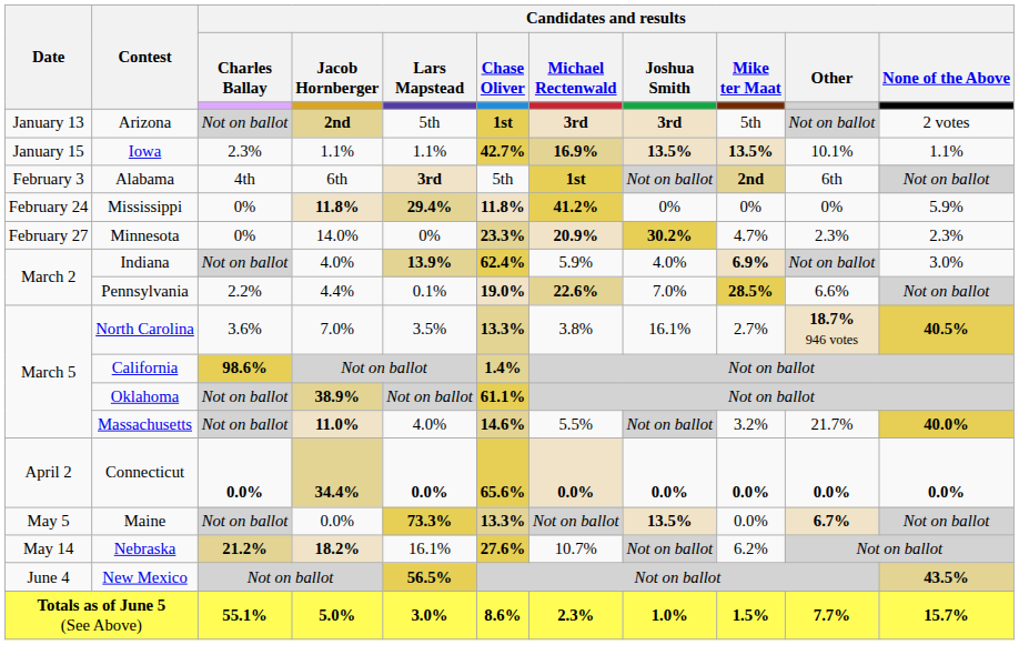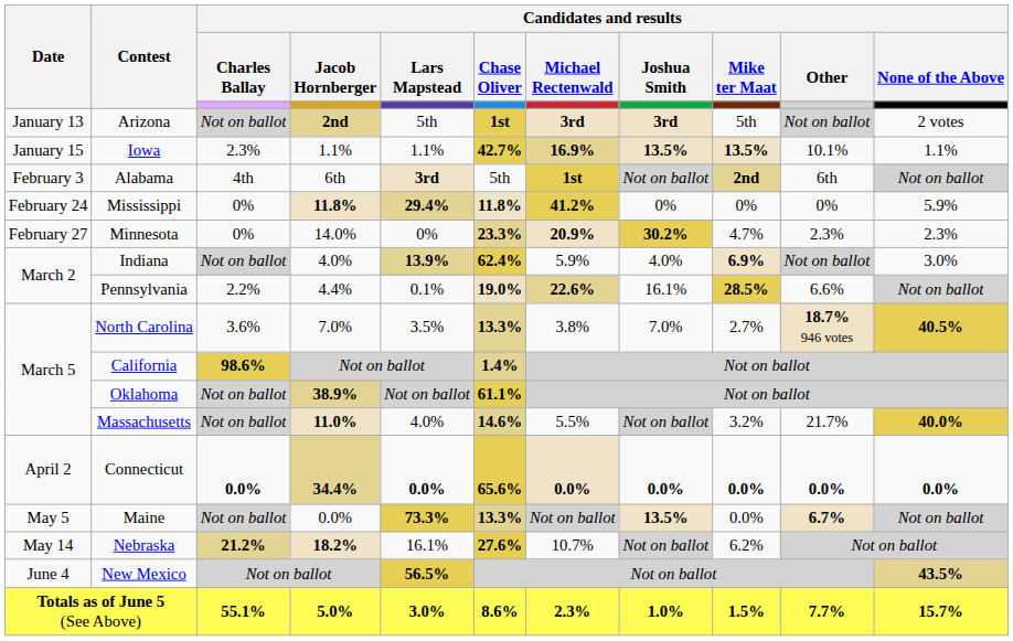 <table class="wikitable " style="text-align:center;font-size:100%;line-height:20px">
 <tr>
 <th rowspan=3>Date</th>
 <th rowspan=3>Contest</th>
 <th colspan=9>Candidates and results</th>
 </tr>
 <tr>
 <th><br>Charles<br>Ballay</th>
 <th><br>Jacob<br>Hornberger</th>
 <th><br>Lars<br>Mapstead</th>
 <th><br><a href='#'>Chase<br>Oliver</a></th>
 <th><br><a href='#'>Michael<br>Rectenwald</a></th>
 <th><br>Joshua<br>Smith</th>
 <th><br><a href='#'>Mike<br>ter Maat</a></th>
 <th><br>Other</th>
 <th><br><a href='#'>None of the Above</a></th>
 </tr>
 <tr>
 <th style="background:#DDA9FF;"></th>
 <th style="background:#DAA520;"></th>
 <th style="background:#533BA4;"></th>
 <th style="background:#218DDA;"></th>
 <th style="background:#C72532;"></th>
 <th style="background:#10A742;"></th>
 <th style="background:#6F2900;"></th>
 <th style="background:lightgrey;"></th>
 <th style="background:#000000;"></th>
 </tr>
 <tr>
 <td>January 13</td>
 <td>Arizona</td>
 <td style="background:lightgrey;"><em>Not on ballot</em></td>
 <td style="background:#E3D493;"><strong>2nd</strong></td>
 <td>5th</td>
 <td style="background:#E6CF54;"><strong>1st</strong></td>
 <td style="background:#F0E3C7;"><strong>3rd</strong></td>
 <td style="background:#F0E3C7;"><strong>3rd</strong></td>
 <td>5th</td>
 <td style="background:lightgrey;"><em>Not on ballot</em></td>
 <td style="background:#lightgrey;">2 votes</td>
 </tr>
 <tr>
 <td>January 15</td>
 <td><a href='#'>Iowa</a></td>
 <td>2.3%<br></td>
 <td>1.1%<br></td>
 <td>1.1%<br></td>
 <td style="background:#E6CF54;"><strong>42.7%</strong><br></td>
 <td style="background:#E3D493;"><strong>16.9%</strong><br></td>
 <td style="background:#F0E3C7;"><strong>13.5%</strong><br></td>
 <td style="background:#F0E3C7;"><strong>13.5%</strong><br></td>
 <td>10.1%<br></td>
 <td style="background:#lightgrey;">1.1%<br></td>
 </tr>
 <tr>
 <td>February 3</td>
 <td>Alabama</td>
 <td>4th</td>
 <td>6th</td>
 <td style="background:#F0E3C7;"><strong>3rd</strong></td>
 <td>5th</td>
 <td style="background:#E6CF54;"><strong>1st</strong></td>
 <td style="background:lightgrey;"><em>Not on ballot</em></td>
 <td style="background:#E3D493;"><strong>2nd</strong></td>
 <td>6th</td>
 <td style="background:lightgrey;"><em>Not on ballot</em></td>
 </tr>
 <tr>
 <td>February 24</td>
 <td>Mississippi</td>
 <td>0%<br></td>
 <td style="background:#F0E3C7;"><strong>11.8%</strong><br></td>
 <td style="background:#E3D493;"><strong>29.4%</strong><br></td>
 <td style="background:#F0E3C7;"><strong>11.8%</strong><br></td>
 <td style="background:#E6CF54;"><strong>41.2%</strong><br></td>
 <td>0%<br></td>
 <td>0%<br></td>
 <td>0%<br></td>
 <td>5.9%<br></td>
 </tr>
 <tr>
 <td>February 27</td>
 <td>Minnesota</td>
 <td>0%<br></td>
 <td>14.0%<br></td>
 <td>0%<br></td>
 <td style="background:#E3D493;"><strong>23.3%</strong><br></td>
 <td style="background:#F0E3C7;"><strong>20.9%</strong><br></td>
 <td style="background:#E6CF54;"><strong>30.2%</strong><br></td>
 <td>4.7%<br></td>
 <td>2.3%<br></td>
 <td>2.3%<br></td>
 </tr>
 <tr>
 <td rowspan=2>March 2</td>
 <td>Indiana</td>
 <td style="background:lightgrey;"><em>Not on ballot</em></td>
 <td>4.0%<br></td>
 <td style="background:#E3D493;"><strong>13.9%</strong><br></td>
 <td style="background:#E6CF54;"><strong>62.4%</strong><br></td>
 <td>5.9%<br></td>
 <td>4.0%<br></td>
 <td style="background:#F0E3C7;"><strong>6.9%</strong><br></td>
 <td style="background:lightgrey;"><em>Not on ballot</em></td>
 <td>3.0%<br></td>
 </tr>
 <tr>
 <td>Pennsylvania</td>
 <td>2.2%<br></td>
 <td>4.4%<br></td>
 <td>0.1%<br></td>
 <td style="background:#F0E3C7;"><strong>19.0%</strong><br></td>
 <td style="background:#E3D493;"><strong>22.6%</strong><br></td>
-<td>7.0%<br></td>
+<td>16.1%<br></td>
 <td style="background:#E6CF54;"><strong>28.5%</strong><br></td>
 <td>6.6%<br></td>
 <td style="background:lightgrey;"><em>Not on ballot</em></td>
 </tr>
 <tr>
 <td rowspan=4>March 5</td>
 <td><a href='#'>North Carolina</a></td>
 <td>3.6%<br></td>
 <td>7.0%<br></td>
 <td>3.5%<br></td>
 <td style="background:#E3D493;"><strong>13.3%</strong><br></td>
 <td>3.8%<br></td>
-<td>16.1%<br></td>
+<td>7.0%<br></td>
 <td>2.7%<br></td>
 <td style="background:#F0E3C7;"><strong>18.7%</strong><br><small>946 votes</small></td>
 <td style="background:#E6CF54;"><strong>40.5%</strong><br></td>
 </tr>
 <tr>
 <td><a href='#'>California</a></td>
 <td style="background:#E6CF54;"><strong>98.6%</strong><br></td>
 <td colspan=2 style="background:lightgrey;"><em>Not on ballot</em></td>
 <td style="background:#E3D493;"><strong>1.4%</strong><br></td>
 <td colspan=5 style="background:lightgrey;"><em>Not on ballot</em></td>
 </tr>
 <tr>
 <td><a href='#'>Oklahoma</a></td>
 <td style="background:lightgrey;"><em>Not on ballot</em></td>
 <td style="background:#E3D493;"><strong>38.9%</strong><br></td>
 <td colspan=1 style="background:lightgrey;"><em>Not on ballot</em></td>
 <td style="background:#E6CF54;"><strong>61.1%</strong><br></td>
 <td colspan=5 style="background:lightgrey;"><em>Not on ballot</em></td>
 </tr>
 <tr>
 <td><a href='#'>Massachusetts</a></td>
 <td style="background:lightgrey;"><em>Not on ballot</em></td>
 <td style="background:#F0E3C7;"><strong>11.0%</strong><br></td>
 <td>4.0%<br></td>
 <td style="background:#E3D493;"><strong>14.6%</strong><br></td>
 <td>5.5%<br></td>
 <td style="background:lightgrey;"><em>Not on ballot</em></td>
 <td>3.2%<br></td>
 <td>21.7%<br></td>
 <td style="background:#E6CF54;"><strong>40.0%</strong><br></td>
 </tr>
 <tr>
 <td>April 2</td>
 <td>Connecticut</td>
 <td><br><br><strong>0.0%</strong><br></td>
 <td style="background:#E3D493;"><br><br><strong>34.4%</strong><br></td>
 <td><br><br><strong>0.0%</strong><br></td>
 <td style="background:#E6CF54;"><br><br><strong>65.6%</strong><br></td>
 <td style="background:#F0E3C7;"><br><br><strong>0.0%</strong><br></td>
 <td><br><br><strong>0.0%</strong><br></td>
 <td><br><br><strong>0.0%</strong><br></td>
 <td><br><br><strong>0.0%</strong><br></td>
 <td><br><br><strong>0.0%</strong><br></td>
 </tr>
 <tr>
 <td>May 5</td>
 <td>Maine</td>
 <td style="background:lightgrey;"><em>Not on ballot</em></td>
 <td>0.0%<br></td>
 <td style="background:#E6CF54;"><strong>73.3%</strong><br></td>
 <td style="background:#E3D493;"><strong>13.3%</strong><br></td>
 <td style="background:lightgrey;"><em>Not on ballot</em></td>
 <td style="background:#F0E3C7;"><strong>13.5%</strong><br></td>
 <td>0.0%<br></td>
 <td style="background:#F0E3C7;"><strong>6.7%</strong><br></td>
 <td style="background:lightgrey;"><em>Not on ballot</em></td>
 </tr>
 <tr>
 <td>May 14</td>
 <td><a href='#'>Nebraska</a></td>
 <td style="background:#E3D493;"><strong>21.2%</strong><br></td>
 <td style="background:#F0E3C7;"><strong>18.2%</strong><br></td>
 <td>16.1%<br></td>
 <td style="background:#E6CF54;"><strong>27.6%</strong><br></td>
 <td>10.7%<br></td>
 <td style="background:lightgrey;"><em>Not on ballot</em></td>
 <td>6.2%<br></td>
 <td colspan=2 style="background:lightgrey;"><em>Not on ballot</em></td>
 </tr>
 <tr>
 <td>June 4</td>
 <td><a href='#'>New Mexico</a></td>
 <td colspan=2 style="background:lightgrey;"><em>Not on ballot</em></td>
 <td style="background:#E6CF54;"><strong>56.5%</strong><br></td>
 <td colspan=5 style="background:lightgrey;"><em>Not on ballot</em></td>
 <td style="background:#E3D493;"><strong>43.5%</strong><br></td>
 </tr>
 <tr style="background:#FFFD55;">
 <td colspan=2><strong>Totals as of June 5</strong><br>(See Above)</td>
 <td><strong>55.1%</strong><br></td>
 <td><strong>5.0%</strong><br></td>
 <td><strong>3.0%</strong><br></td>
 <td><strong>8.6%</strong><br></td>
 <td><strong>2.3%</strong><br></td>
 <td><strong>1.0%</strong><br></td>
 <td><strong>1.5%</strong><br></td>
 <td><strong>7.7%</strong><br></td>
 <td><strong>15.7%</strong><br></td>
 </tr>
 </table>
